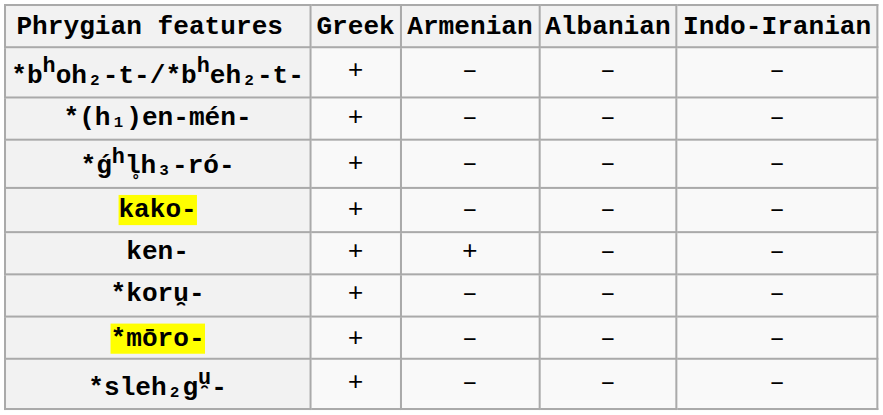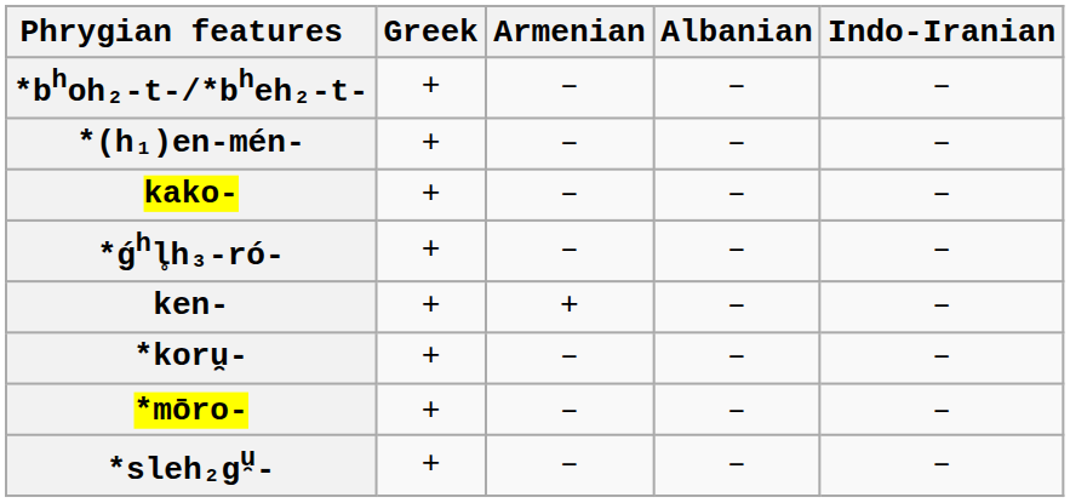 <table class="wikitable" style="text-align: center">
 <tr style="vertical-align: center;">
 <th>Phrygian features </th>
 <th>Greek</th>
 <th>Armenian</th>
 <th>Albanian</th>
 <th>Indo-Iranian</th>
 </tr>
 <tr>
 <th>*b<sup>h</sup>oh₂-t-/*b<sup>h</sup>eh₂-t-</th>
 <td>+</td>
 <td>–</td>
 <td>–</td>
 <td>–</td>
 </tr>
 <tr>
 <th>*(h₁)en-mén-</th>
 <td>+</td>
 <td>–</td>
 <td>–</td>
 <td>–</td>
 </tr>
 <tr>
-<th>*ǵ<sup>h</sup>l̥h₃-ró-</th>
+<th><mark>kako-</mark></th>
 <td>+</td>
 <td>–</td>
 <td>–</td>
 <td>–</td>
 </tr>
 <tr>
-<th><mark>kako-</mark></th>
+<th>*ǵ<sup>h</sup>l̥h₃-ró-</th>
 <td>+</td>
 <td>–</td>
 <td>–</td>
 <td>–</td>
 </tr>
 <tr>
 <th>ken-</th>
 <td>+</td>
 <td>+</td>
 <td>–</td>
 <td>–</td>
 </tr>
 <tr>
 <th>*koru̯-</th>
 <td>+</td>
 <td>–</td>
 <td>–</td>
 <td>–</td>
 </tr>
 <tr>
 <th><mark>*mōro-</mark></th>
 <td>+</td>
 <td>–</td>
 <td>–</td>
 <td>–</td>
 </tr>
 <tr>
 <th>*sleh₂g<sup>u̯</sup>-</th>
 <td>+</td>
 <td>–</td>
 <td>–</td>
 <td>–</td>
 </tr>
 </table>
